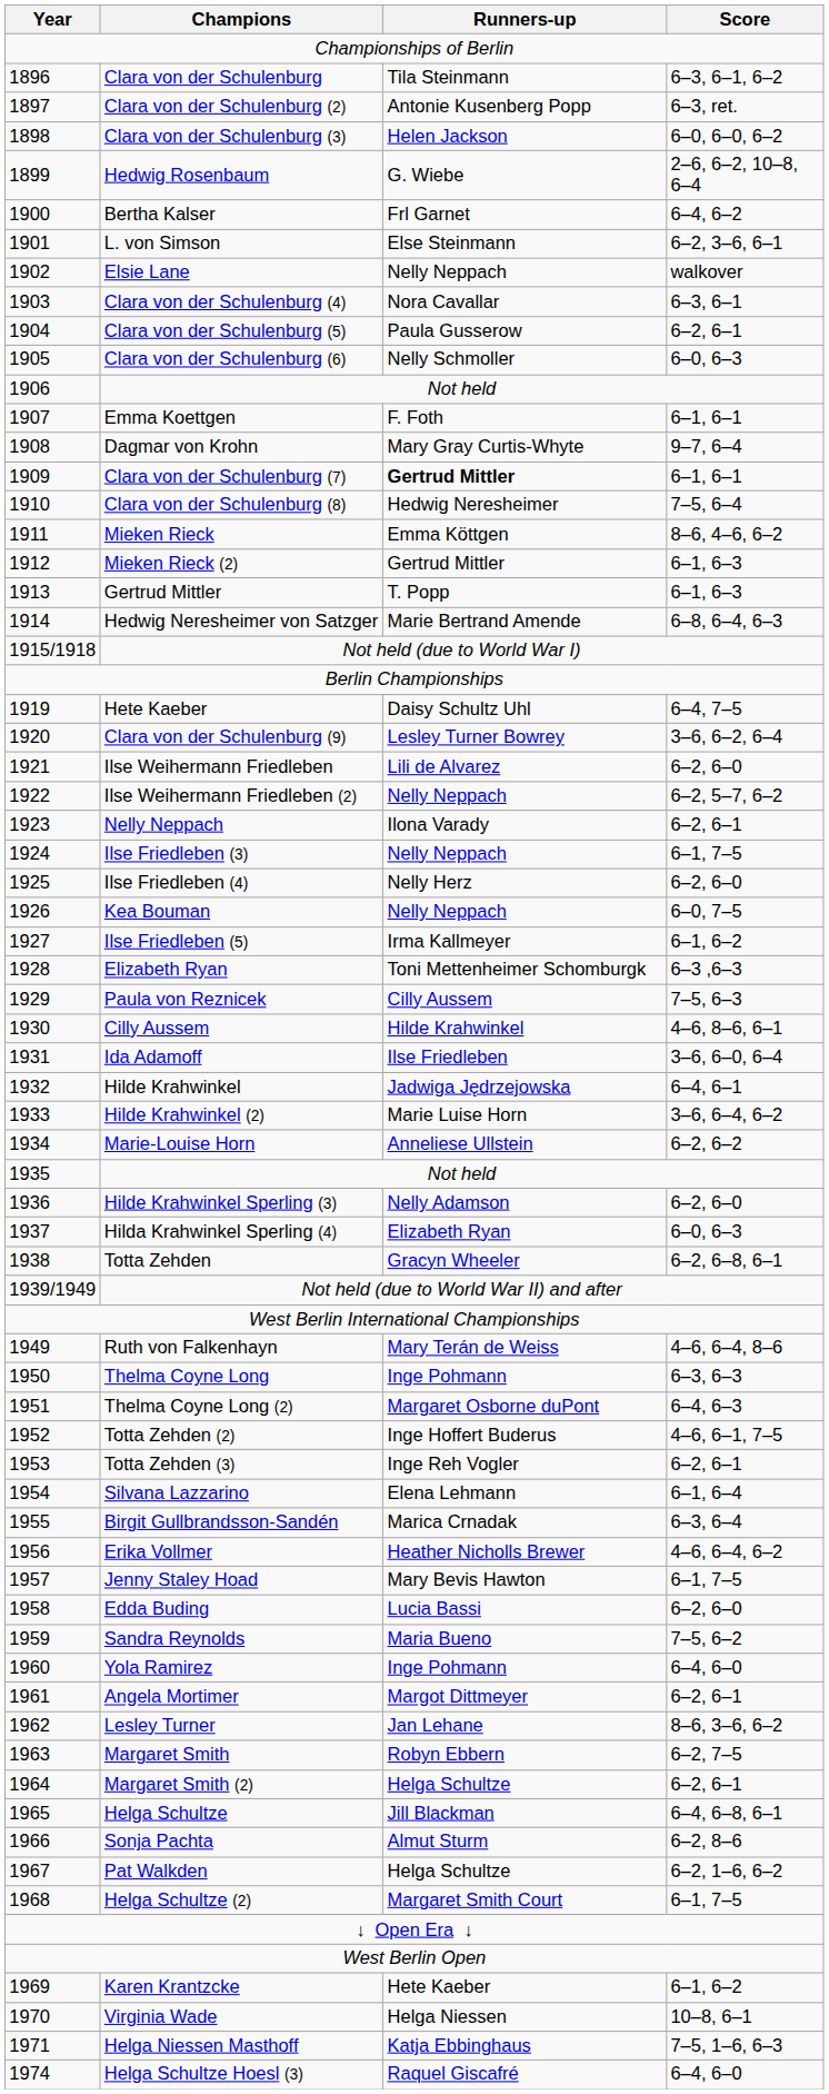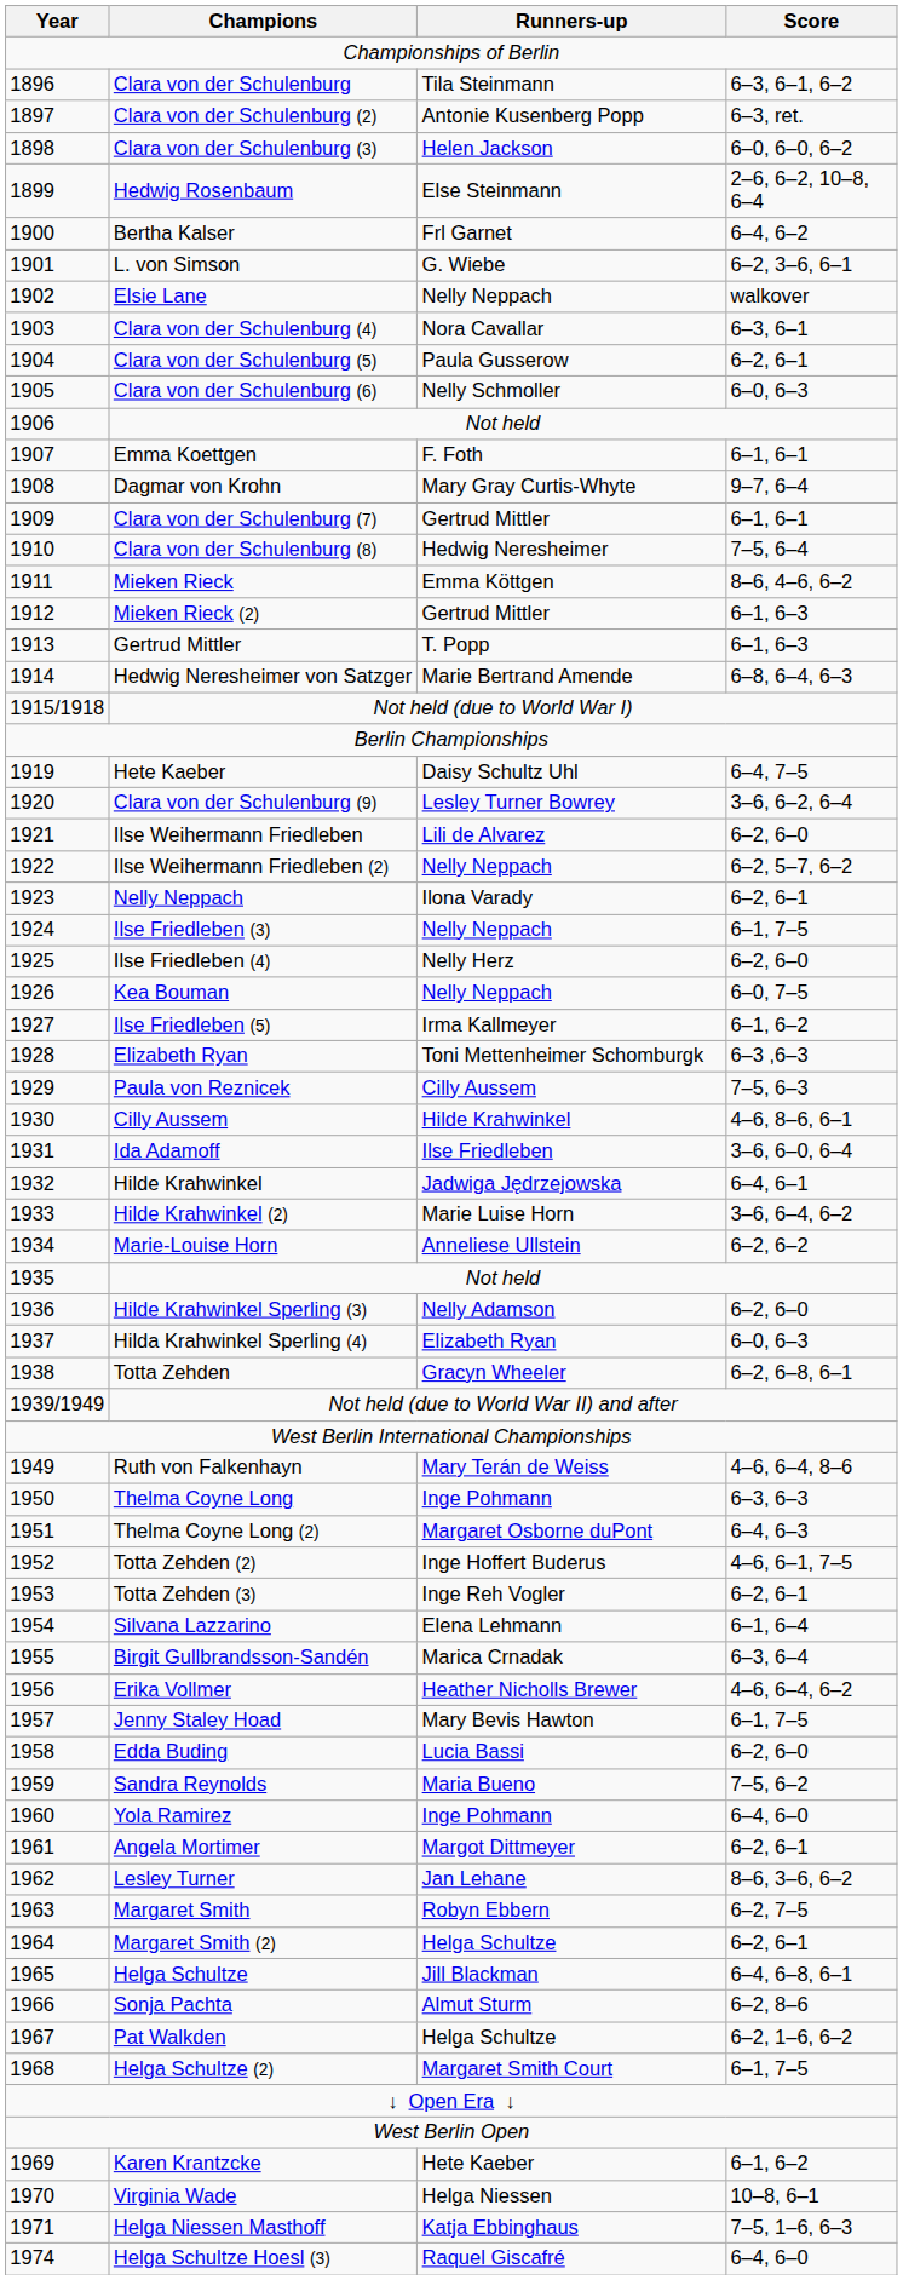 <table class="wikitable">
 <tr>
 <th style="width:40px">Year</th>
 <th style="width:240px">Champions</th>
 <th style="width:240px">Runners-up</th>
 <th style="width:130px" class="unsortable">Score</th>
 </tr>
 <tr>
 <td colspan=4 align=center><em>Championships of Berlin</em></td>
 </tr>
 <tr>
 <td>1896</td>
 <td> <a href='#'>Clara von der Schulenburg</a></td>
 <td> Tila Steinmann</td>
 <td>6–3, 6–1, 6–2</td>
 </tr>
 <tr>
 <td>1897</td>
 <td> <a href='#'>Clara von der Schulenburg</a> <small>(2)</small></td>
 <td> Antonie Kusenberg Popp</td>
 <td>6–3, ret.</td>
 </tr>
 <tr>
 <td>1898</td>
 <td> <a href='#'>Clara von der Schulenburg</a> <small>(3)</small></td>
 <td> <a href='#'>Helen Jackson</a></td>
 <td>6–0, 6–0, 6–2</td>
 </tr>
 <tr>
 <td>1899</td>
 <td> <a href='#'>Hedwig Rosenbaum</a></td>
-<td> G. Wiebe</td>
+<td> Else Steinmann</td>
 <td>2–6, 6–2, 10–8, 6–4</td>
 </tr>
 <tr>
 <td>1900</td>
 <td> Bertha Kalser</td>
 <td> Frl Garnet</td>
 <td>6–4, 6–2</td>
 </tr>
 <tr>
 <td>1901</td>
 <td> L. von Simson</td>
-<td> Else Steinmann</td>
+<td> G. Wiebe</td>
 <td>6–2, 3–6, 6–1</td>
 </tr>
 <tr>
 <td>1902</td>
 <td> <a href='#'>Elsie Lane</a></td>
 <td> Nelly Neppach</td>
 <td>walkover</td>
 </tr>
 <tr>
 <td>1903</td>
 <td> <a href='#'>Clara von der Schulenburg</a> <small>(4)</small></td>
 <td> Nora Cavallar</td>
 <td>6–3, 6–1</td>
 </tr>
 <tr>
 <td>1904</td>
 <td> <a href='#'>Clara von der Schulenburg</a> <small>(5)</small></td>
 <td> Paula Gusserow</td>
 <td>6–2, 6–1</td>
 </tr>
 <tr>
 <td>1905</td>
 <td> <a href='#'>Clara von der Schulenburg</a> <small>(6)</small></td>
 <td> Nelly Schmoller</td>
 <td>6–0, 6–3</td>
 </tr>
 <tr>
 <td>1906</td>
 <td colspan=4 align=center><em>Not held</em></td>
 </tr>
 <tr>
 <td>1907</td>
 <td> Emma Koettgen</td>
 <td> F. Foth</td>
 <td>6–1, 6–1</td>
 </tr>
 <tr>
 <td>1908</td>
 <td> Dagmar von Krohn</td>
 <td> Mary Gray Curtis-Whyte</td>
 <td>9–7, 6–4</td>
 </tr>
 <tr>
 <td>1909</td>
 <td> <a href='#'>Clara von der Schulenburg</a> <small>(7)</small></td>
-<td><strong> Gertrud Mittler</strong></td>
+<td> Gertrud Mittler</td>
 <td>6–1, 6–1</td>
 </tr>
 <tr>
 <td>1910</td>
 <td> <a href='#'>Clara von der Schulenburg</a> <small>(8)</small></td>
 <td> Hedwig Neresheimer</td>
 <td>7–5, 6–4</td>
 </tr>
 <tr>
 <td>1911</td>
 <td> <a href='#'>Mieken Rieck</a></td>
 <td> Emma Köttgen</td>
 <td>8–6, 4–6, 6–2</td>
 </tr>
 <tr>
 <td>1912</td>
 <td> <a href='#'>Mieken Rieck</a> <small>(2)</small></td>
 <td> Gertrud Mittler</td>
 <td>6–1, 6–3</td>
 </tr>
 <tr>
 <td>1913</td>
 <td> Gertrud Mittler</td>
 <td> T. Popp</td>
 <td>6–1, 6–3</td>
 </tr>
 <tr>
 <td>1914</td>
 <td> Hedwig Neresheimer von Satzger</td>
 <td> Marie Bertrand Amende</td>
 <td>6–8, 6–4, 6–3</td>
 </tr>
 <tr>
 <td>1915/1918</td>
 <td colspan=4 align=center><em>Not held (due to World War I)</em></td>
 </tr>
 <tr>
 <td colspan=4 align=center><em>Berlin Championships</em></td>
 </tr>
 <tr>
 <td>1919</td>
 <td>  Hete Kaeber</td>
 <td>  Daisy Schultz Uhl</td>
 <td>6–4, 7–5</td>
 </tr>
 <tr>
 <td>1920</td>
 <td> <a href='#'>Clara von der Schulenburg</a> <small>(9)</small></td>
 <td>  <a href='#'>Lesley Turner Bowrey</a></td>
 <td>3–6, 6–2, 6–4</td>
 </tr>
 <tr>
 <td>1921</td>
 <td> Ilse Weihermann Friedleben</td>
 <td> <a href='#'>Lili de Alvarez</a></td>
 <td>6–2, 6–0</td>
 </tr>
 <tr>
 <td>1922</td>
 <td> Ilse Weihermann Friedleben <small>(2)</small></td>
 <td>  <a href='#'>Nelly Neppach</a></td>
 <td>6–2, 5–7, 6–2</td>
 </tr>
 <tr>
 <td>1923</td>
 <td>  <a href='#'>Nelly Neppach</a></td>
 <td> Ilona Varady</td>
 <td>6–2, 6–1</td>
 </tr>
 <tr>
 <td>1924</td>
 <td> <a href='#'>Ilse Friedleben</a> <small>(3)</small></td>
 <td>  <a href='#'>Nelly Neppach</a></td>
 <td>6–1, 7–5</td>
 </tr>
 <tr>
 <td>1925</td>
 <td> Ilse Friedleben <small>(4)</small></td>
 <td> Nelly Herz</td>
 <td>6–2, 6–0</td>
 </tr>
 <tr>
 <td>1926</td>
 <td> <a href='#'>Kea Bouman</a></td>
 <td>  <a href='#'>Nelly Neppach</a></td>
 <td>6–0, 7–5</td>
 </tr>
 <tr>
 <td>1927</td>
 <td> <a href='#'>Ilse Friedleben</a> <small>(5)</small></td>
 <td>  Irma Kallmeyer</td>
 <td>6–1, 6–2</td>
 </tr>
 <tr>
 <td>1928</td>
 <td> <a href='#'>Elizabeth Ryan</a></td>
 <td>  Toni Mettenheimer Schomburgk</td>
 <td>6–3 ,6–3</td>
 </tr>
 <tr>
 <td>1929</td>
 <td> <a href='#'>Paula von Reznicek</a></td>
 <td>  <a href='#'>Cilly Aussem</a></td>
 <td>7–5, 6–3</td>
 </tr>
 <tr>
 <td>1930</td>
 <td> <a href='#'>Cilly Aussem</a></td>
 <td>  <a href='#'>Hilde Krahwinkel</a></td>
 <td>4–6, 8–6, 6–1</td>
 </tr>
 <tr>
 <td>1931</td>
 <td> <a href='#'>Ida Adamoff</a></td>
 <td>  <a href='#'>Ilse Friedleben</a></td>
 <td>3–6, 6–0, 6–4</td>
 </tr>
 <tr>
 <td>1932</td>
 <td> Hilde Krahwinkel</td>
 <td> <a href='#'>Jadwiga Jędrzejowska</a></td>
 <td>6–4, 6–1</td>
 </tr>
 <tr>
 <td>1933</td>
 <td>  <a href='#'>Hilde Krahwinkel</a>  <small>(2)</small></td>
 <td> Marie Luise Horn</td>
 <td>3–6, 6–4, 6–2</td>
 </tr>
 <tr>
 <td>1934</td>
 <td> <a href='#'>Marie-Louise Horn</a></td>
 <td> <a href='#'>Anneliese Ullstein</a></td>
 <td>6–2, 6–2</td>
 </tr>
 <tr>
 <td>1935</td>
 <td colspan=4 align=center><em>Not held</em></td>
 </tr>
 <tr>
 <td>1936</td>
 <td> <a href='#'>Hilde Krahwinkel Sperling</a>  <small>(3)</small></td>
 <td>  <a href='#'>Nelly Adamson</a></td>
 <td>6–2, 6–0</td>
 </tr>
 <tr>
 <td>1937</td>
 <td> Hilda Krahwinkel Sperling  <small>(4)</small></td>
 <td> <a href='#'>Elizabeth Ryan</a></td>
 <td>6–0, 6–3</td>
 </tr>
 <tr>
 <td>1938</td>
 <td> Totta Zehden</td>
 <td> <a href='#'>Gracyn Wheeler</a></td>
 <td>6–2, 6–8, 6–1</td>
 </tr>
 <tr>
 <td>1939/1949</td>
 <td colspan=4 align=center><em>Not held (due to World War II) and after</em></td>
 </tr>
 <tr>
 <td colspan=4 align=center><em>West Berlin International Championships</em></td>
 </tr>
 <tr>
 <td>1949</td>
 <td> Ruth von Falkenhayn</td>
 <td> <a href='#'>Mary Terán de Weiss</a></td>
 <td>4–6, 6–4, 8–6</td>
 </tr>
 <tr>
 <td>1950</td>
 <td> <a href='#'>Thelma Coyne Long</a></td>
 <td> <a href='#'>Inge Pohmann</a></td>
 <td>6–3, 6–3</td>
 </tr>
 <tr>
 <td>1951</td>
 <td> Thelma Coyne Long  <small>(2)</small></td>
 <td> <a href='#'>Margaret Osborne duPont</a></td>
 <td>6–4, 6–3</td>
 </tr>
 <tr>
 <td>1952</td>
 <td>  Totta Zehden  <small>(2)</small></td>
 <td> Inge Hoffert Buderus</td>
 <td>4–6, 6–1, 7–5</td>
 </tr>
 <tr>
 <td>1953</td>
 <td>  Totta Zehden  <small>(3)</small></td>
 <td> Inge Reh Vogler</td>
 <td>6–2, 6–1</td>
 </tr>
 <tr>
 <td>1954</td>
 <td>  <a href='#'>Silvana Lazzarino</a></td>
 <td> Elena Lehmann</td>
 <td>6–1, 6–4</td>
 </tr>
 <tr>
 <td>1955</td>
 <td>  <a href='#'>Birgit Gullbrandsson-Sandén</a></td>
 <td>  Marica Crnadak</td>
 <td>6–3, 6–4</td>
 </tr>
 <tr>
 <td>1956</td>
 <td> <a href='#'>Erika Vollmer</a></td>
 <td> <a href='#'>Heather Nicholls Brewer</a></td>
 <td>4–6, 6–4, 6–2</td>
 </tr>
 <tr>
 <td>1957</td>
 <td> <a href='#'>Jenny Staley Hoad</a></td>
 <td> Mary Bevis Hawton</td>
 <td>6–1, 7–5</td>
 </tr>
 <tr>
 <td>1958</td>
 <td> <a href='#'>Edda Buding</a></td>
 <td>  <a href='#'>Lucia Bassi</a></td>
 <td>6–2, 6–0</td>
 </tr>
 <tr>
 <td>1959</td>
 <td>  <a href='#'>Sandra Reynolds</a></td>
 <td> <a href='#'>Maria Bueno</a></td>
 <td>7–5, 6–2</td>
 </tr>
 <tr>
 <td>1960</td>
 <td> <a href='#'>Yola Ramirez</a></td>
 <td> <a href='#'>Inge Pohmann</a></td>
 <td>6–4, 6–0</td>
 </tr>
 <tr>
 <td>1961</td>
 <td>  <a href='#'>Angela Mortimer</a></td>
 <td> <a href='#'>Margot Dittmeyer</a></td>
 <td>6–2, 6–1</td>
 </tr>
 <tr>
 <td>1962</td>
 <td>  <a href='#'>Lesley Turner</a></td>
 <td> <a href='#'>Jan Lehane</a></td>
 <td>8–6, 3–6, 6–2</td>
 </tr>
 <tr>
 <td>1963</td>
 <td>  <a href='#'>Margaret Smith</a></td>
 <td> <a href='#'>Robyn Ebbern</a></td>
 <td>6–2, 7–5</td>
 </tr>
 <tr>
 <td>1964</td>
 <td>  <a href='#'>Margaret Smith</a> <small>(2)</small></td>
 <td> <a href='#'>Helga Schultze</a></td>
 <td>6–2, 6–1</td>
 </tr>
 <tr>
 <td>1965</td>
 <td> <a href='#'>Helga Schultze</a></td>
 <td>  <a href='#'>Jill Blackman</a></td>
 <td>6–4, 6–8, 6–1</td>
 </tr>
 <tr>
 <td>1966</td>
 <td> <a href='#'>Sonja Pachta</a></td>
 <td> <a href='#'>Almut Sturm</a></td>
 <td>6–2, 8–6</td>
 </tr>
 <tr>
 <td>1967</td>
 <td> <a href='#'>Pat Walkden</a></td>
 <td> Helga Schultze</td>
 <td>6–2, 1–6, 6–2</td>
 </tr>
 <tr>
 <td>1968</td>
 <td> <a href='#'>Helga Schultze</a>  <small>(2)</small></td>
 <td>  <a href='#'>Margaret Smith Court</a></td>
 <td>6–1, 7–5</td>
 </tr>
 <tr>
 <td colspan=4 align=center>↓  <a href='#'>Open Era</a>  ↓</td>
 </tr>
 <tr>
 <td colspan=4 align=center><em>West Berlin Open</em></td>
 </tr>
 <tr>
 <td>1969</td>
 <td>  <a href='#'>Karen Krantzcke</a></td>
 <td>  Hete Kaeber</td>
 <td>6–1, 6–2</td>
 </tr>
 <tr>
 <td>1970</td>
 <td> <a href='#'>Virginia Wade</a></td>
 <td> Helga Niessen</td>
 <td>10–8, 6–1</td>
 </tr>
 <tr>
 <td>1971</td>
 <td> <a href='#'>Helga Niessen Masthoff</a></td>
 <td> <a href='#'>Katja Ebbinghaus</a></td>
 <td>7–5, 1–6, 6–3</td>
 </tr>
 <tr>
 <td>1974</td>
 <td> <a href='#'>Helga Schultze Hoesl</a>  <small>(3)</small></td>
 <td> <a href='#'>Raquel Giscafré</a></td>
 <td>6–4, 6–0</td>
 </tr>
 </table>
